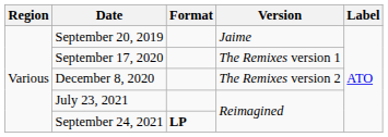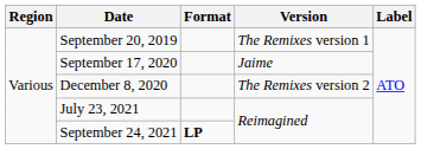 <table class="wikitable plainrowheaders">
 <tr>
 <th scope="col">Region</th>
 <th scope="col">Date</th>
 <th scope="col">Format</th>
 <th scope="col">Version</th>
 <th scope="col">Label</th>
 </tr>
 <tr>
 <td rowspan="5">Various</td>
 <td>September 20, 2019</td>
 <td scope="row"></td>
-<td><em>Jaime</em></td>
+<td><em>The Remixes</em> version 1</td>
 <td rowspan="5"><a href='#'>ATO</a></td>
 </tr>
 <tr>
 <td>September 17, 2020</td>
 <td scope="row"></td>
-<td><em>The Remixes</em> version 1</td>
+<td><em>Jaime</em></td>
 </tr>
 <tr>
 <td>December 8, 2020</td>
 <td scope="row"></td>
 <td><em>The Remixes</em> version 2</td>
 </tr>
 <tr>
 <td>July 23, 2021</td>
 <td scope="row"></td>
 <td rowspan="2"><em>Reimagined</em></td>
 </tr>
 <tr>
 <td>September 24, 2021</td>
 <td scope="row"><strong>LP</strong></td>
 </tr>
 </table>
